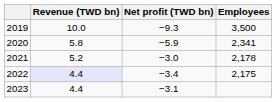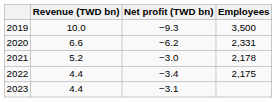 <table class="wikitable" style="text-align:center">
 <tr>
 <th></th>
 <th>Revenue (TWD bn)</th>
 <th>Net profit (TWD bn)</th>
 <th>Employees</th>
 </tr>
 <tr>
 <td>2019</td>
 <td>10.0</td>
 <td><span>−9.3</span></td>
 <td>3,500</td>
 </tr>
 <tr>
 <td>2020</td>
-<td>5.8</td>
-<td><span>−5.9</span></td>
-<td>2,341</td>
+<td>6.6</td>
+<td><span>−6.2</span></td>
+<td>2,331</td>
 </tr>
 <tr>
 <td>2021</td>
 <td>5.2</td>
 <td><span>−3.0</span></td>
 <td>2,178</td>
 </tr>
 <tr>
 <td>2022</td>
-<td style="background: lavender;">4.4</td>
+<td>4.4</td>
 <td><span>−3.4</span></td>
 <td>2,175</td>
 </tr>
 <tr>
 <td>2023</td>
 <td>4.4</td>
 <td><span>−3.1</span></td>
 <td></td>
 </tr>
 </table>
